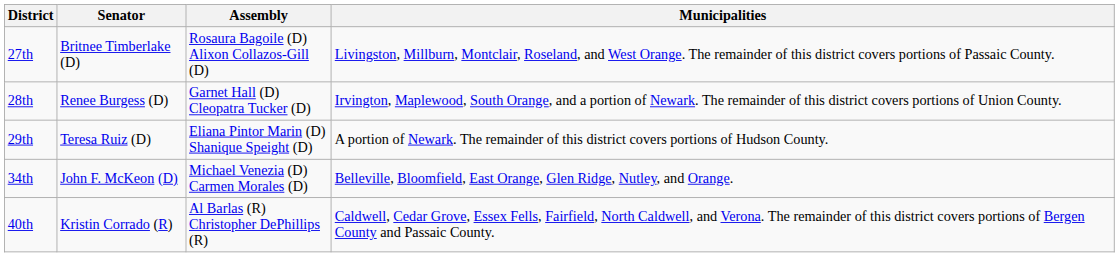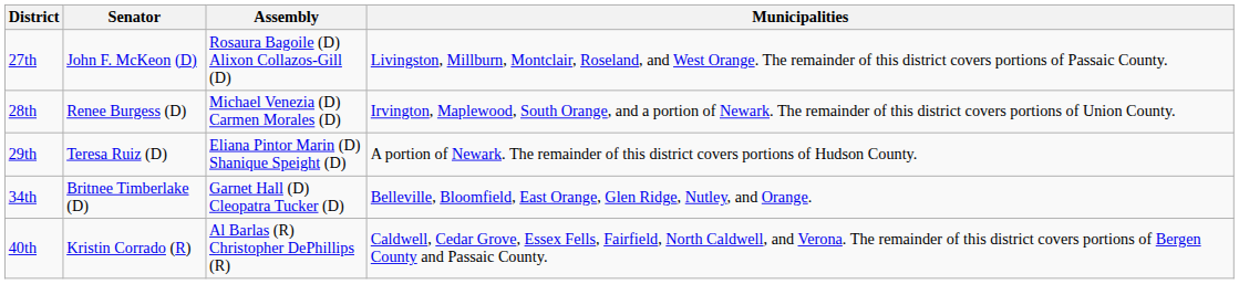 <table class="wikitable">
 <tr>
 <th>District</th>
 <th>Senator</th>
 <th>Assembly</th>
 <th>Municipalities</th>
 </tr>
 <tr>
 <td><a href='#'>27th</a></td>
-<td><a href='#'>Britnee Timberlake</a> (D)</td>
+<td><a href='#'>John F. McKeon</a> <a href='#'>(D)</a></td>
 <td><a href='#'>Rosaura Bagoile</a> (D)<br><a href='#'>Alixon Collazos-Gill</a> (D)</td>
 <td><a href='#'>Livingston</a>, <a href='#'>Millburn</a>, <a href='#'>Montclair</a>, <a href='#'>Roseland</a>, and <a href='#'>West Orange</a>. The remainder of this district covers portions of Passaic County.</td>
 </tr>
 <tr>
 <td><a href='#'>28th</a></td>
 <td><a href='#'>Renee Burgess</a> (D)</td>
-<td><a href='#'>Garnet Hall</a> (D)<br><a href='#'>Cleopatra Tucker</a> (D)</td>
+<td><a href='#'>Michael Venezia</a> (D)<br><a href='#'>Carmen Morales</a> (D)</td>
 <td><a href='#'>Irvington</a>, <a href='#'>Maplewood</a>, <a href='#'>South Orange</a>, and a portion of <a href='#'>Newark</a>. The remainder of this district covers portions of Union County.</td>
 </tr>
 <tr>
 <td><a href='#'>29th</a></td>
 <td><a href='#'>Teresa Ruiz</a> (D)</td>
 <td><a href='#'>Eliana Pintor Marin</a> (D)<br><a href='#'>Shanique Speight</a> (D)</td>
 <td>A portion of <a href='#'>Newark</a>. The remainder of this district covers portions of Hudson County.</td>
 </tr>
 <tr>
 <td><a href='#'>34th</a></td>
-<td><a href='#'>John F. McKeon</a> <a href='#'>(D)</a></td>
-<td><a href='#'>Michael Venezia</a> (D)<br><a href='#'>Carmen Morales</a> (D)</td>
+<td><a href='#'>Britnee Timberlake</a> (D)</td>
+<td><a href='#'>Garnet Hall</a> (D)<br><a href='#'>Cleopatra Tucker</a> (D)</td>
 <td><a href='#'>Belleville</a>, <a href='#'>Bloomfield</a>, <a href='#'>East Orange</a>, <a href='#'>Glen Ridge</a>, <a href='#'>Nutley</a>, and <a href='#'>Orange</a>.</td>
 </tr>
 <tr>
 <td><a href='#'>40th</a></td>
 <td><a href='#'>Kristin Corrado</a> (<a href='#'>R</a>)</td>
 <td><a href='#'>Al Barlas</a> (R)<br><a href='#'>Christopher DePhillips</a> (R)</td>
 <td><a href='#'>Caldwell</a>, <a href='#'>Cedar Grove</a>, <a href='#'>Essex Fells</a>, <a href='#'>Fairfield</a>, <a href='#'>North Caldwell</a>, and <a href='#'>Verona</a>. The remainder of this district covers portions of <a href='#'>Bergen County</a> and Passaic County.</td>
 </tr>
 </table>
